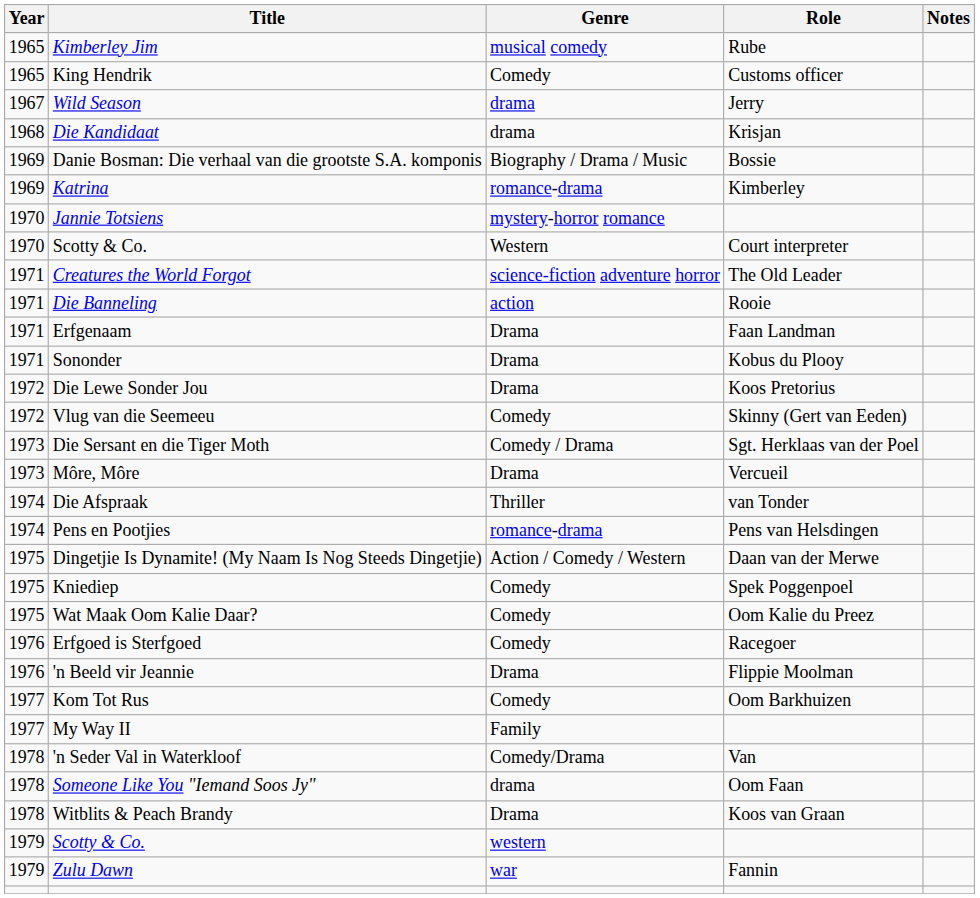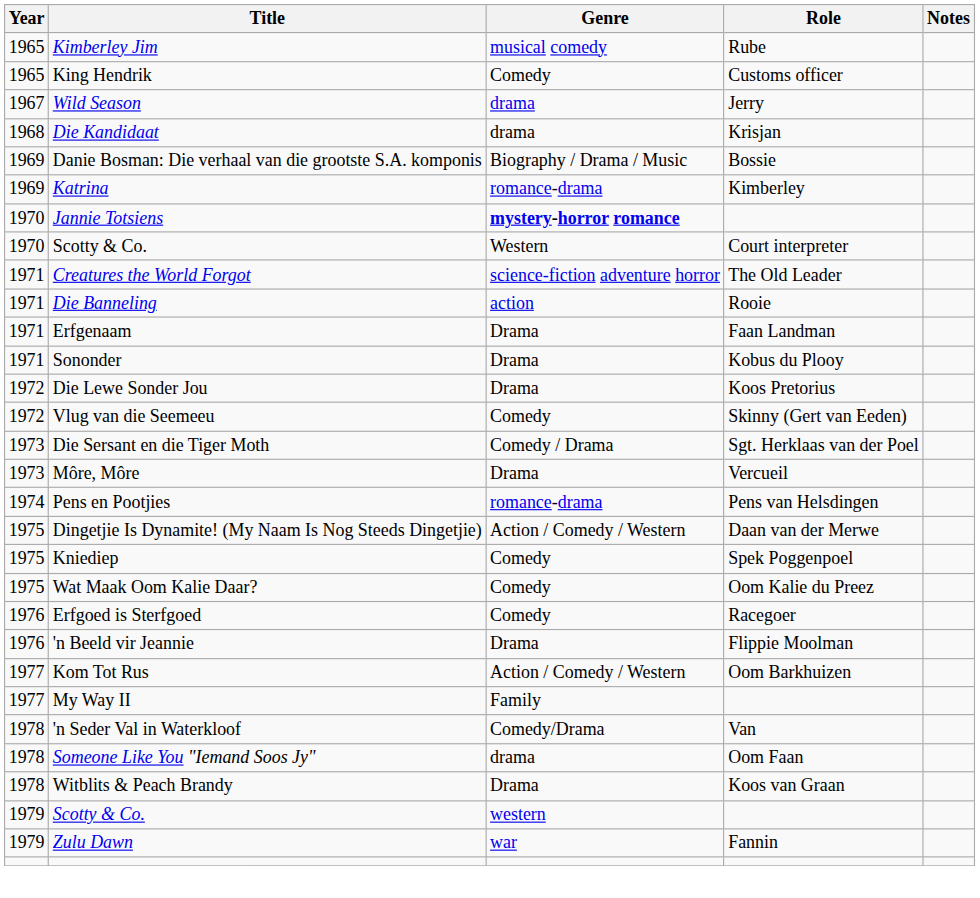 <table class="wikitable sortable">
 <tr>
 <th>Year</th>
 <th>Title</th>
 <th>Genre</th>
 <th>Role</th>
 <th class="unsortable">Notes</th>
 </tr>
 <tr>
 <td>1965</td>
 <td><em><a href='#'>Kimberley Jim</a></em></td>
 <td><a href='#'>musical</a> <a href='#'>comedy</a></td>
 <td>Rube</td>
 <td></td>
 </tr>
 <tr>
 <td>1965</td>
 <td>King Hendrik</td>
 <td>Comedy</td>
 <td>Customs officer</td>
 <td></td>
 </tr>
 <tr>
 <td>1967</td>
 <td><em><a href='#'>Wild Season</a></em></td>
 <td><a href='#'>drama</a></td>
 <td>Jerry</td>
 <td></td>
 </tr>
 <tr>
 <td>1968</td>
 <td><em><a href='#'>Die Kandidaat</a></em></td>
 <td>drama</td>
 <td>Krisjan</td>
 <td></td>
 </tr>
 <tr>
 <td>1969</td>
 <td>Danie Bosman: Die verhaal van die grootste S.A. komponis</td>
 <td>Biography / Drama / Music</td>
 <td>Bossie</td>
 <td></td>
 </tr>
 <tr>
 <td>1969</td>
 <td><em><a href='#'>Katrina</a></em></td>
 <td><a href='#'>romance</a>-<a href='#'>drama</a></td>
 <td>Kimberley</td>
 <td></td>
 </tr>
 <tr>
 <td>1970</td>
 <td><em><a href='#'>Jannie Totsiens</a></em></td>
-<td><a href='#'>mystery</a>-<a href='#'>horror</a> <a href='#'>romance</a></td>
+<td><strong><a href='#'>mystery</a>-<a href='#'>horror</a> <a href='#'>romance</a></strong></td>
 <td></td>
 <td></td>
 </tr>
 <tr>
 <td>1970</td>
 <td>Scotty & Co.</td>
 <td>Western</td>
 <td>Court interpreter</td>
 <td></td>
 </tr>
 <tr>
 <td>1971</td>
 <td><em><a href='#'>Creatures the World Forgot</a></em></td>
 <td><a href='#'>science-fiction</a> <a href='#'>adventure</a> <a href='#'>horror</a></td>
 <td>The Old Leader</td>
 <td></td>
 </tr>
 <tr>
 <td>1971</td>
 <td><em><a href='#'>Die Banneling</a></em></td>
 <td><a href='#'>action</a></td>
 <td>Rooie</td>
 <td></td>
 </tr>
 <tr>
 <td>1971</td>
 <td>Erfgenaam</td>
 <td>Drama</td>
 <td>Faan Landman</td>
 <td></td>
 </tr>
 <tr>
 <td>1971</td>
 <td>Sononder</td>
 <td>Drama</td>
 <td>Kobus du Plooy</td>
 <td></td>
 </tr>
 <tr>
 <td>1972</td>
 <td>Die Lewe Sonder Jou</td>
 <td>Drama</td>
 <td>Koos Pretorius</td>
 <td></td>
 </tr>
 <tr>
 <td>1972</td>
 <td>Vlug van die Seemeeu</td>
 <td>Comedy</td>
 <td>Skinny (Gert van Eeden)</td>
 <td></td>
 </tr>
 <tr>
 <td>1973</td>
 <td>Die Sersant en die Tiger Moth</td>
 <td>Comedy / Drama</td>
 <td>Sgt. Herklaas van der Poel</td>
 <td></td>
 </tr>
 <tr>
 <td>1973</td>
 <td>Môre, Môre</td>
 <td>Drama</td>
 <td>Vercueil</td>
 <td></td>
 </tr>
 <tr>
 <td>1974</td>
-<td>Die Afspraak</td>
-<td>Thriller</td>
-<td>van Tonder</td>
-<td></td>
-</tr>
-<tr>
-<td>1974</td>
 <td>Pens en Pootjies</td>
 <td><a href='#'>romance</a>-<a href='#'>drama</a></td>
 <td>Pens van Helsdingen</td>
 <td></td>
 </tr>
 <tr>
 <td>1975</td>
 <td>Dingetjie Is Dynamite! (My Naam Is Nog Steeds Dingetjie)</td>
 <td>Action / Comedy / Western</td>
 <td>Daan van der Merwe</td>
 <td></td>
 </tr>
 <tr>
 <td>1975</td>
 <td>Kniediep</td>
 <td>Comedy</td>
 <td>Spek Poggenpoel</td>
 <td></td>
 </tr>
 <tr>
 <td>1975</td>
 <td>Wat Maak Oom Kalie Daar?</td>
 <td>Comedy</td>
 <td>Oom Kalie du Preez</td>
 <td></td>
 </tr>
 <tr>
 <td>1976</td>
 <td>Erfgoed is Sterfgoed</td>
 <td>Comedy</td>
 <td>Racegoer</td>
 <td></td>
 </tr>
 <tr>
 <td>1976</td>
 <td>'n Beeld vir Jeannie</td>
 <td>Drama</td>
 <td>Flippie Moolman</td>
 <td></td>
 </tr>
 <tr>
 <td>1977</td>
 <td>Kom Tot Rus</td>
-<td>Comedy</td>
+<td>Action / Comedy / Western</td>
 <td>Oom Barkhuizen</td>
 <td></td>
 </tr>
 <tr>
 <td>1977</td>
 <td>My Way II</td>
 <td>Family</td>
 <td></td>
 <td></td>
 </tr>
 <tr>
 <td>1978</td>
 <td>'n Seder Val in Waterkloof</td>
 <td>Comedy/Drama</td>
 <td>Van</td>
 <td></td>
 </tr>
 <tr>
 <td>1978</td>
 <td><em><a href='#'>Someone Like You</a> "Iemand Soos Jy"</em></td>
 <td>drama</td>
 <td>Oom Faan</td>
 <td></td>
 </tr>
 <tr>
 <td>1978</td>
 <td>Witblits & Peach Brandy</td>
 <td>Drama</td>
 <td>Koos van Graan</td>
 <td></td>
 </tr>
 <tr>
 <td>1979</td>
 <td><em><a href='#'>Scotty & Co.</a></em></td>
 <td><a href='#'>western</a></td>
 <td></td>
 <td></td>
 </tr>
 <tr>
 <td>1979</td>
 <td><em><a href='#'>Zulu Dawn</a></em></td>
 <td><a href='#'>war</a></td>
 <td>Fannin</td>
 <td></td>
 </tr>
 <tr>
 <td></td>
 <td></td>
 <td></td>
 <td></td>
 <td></td>
 </tr>
 </table>
